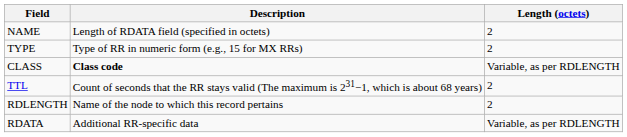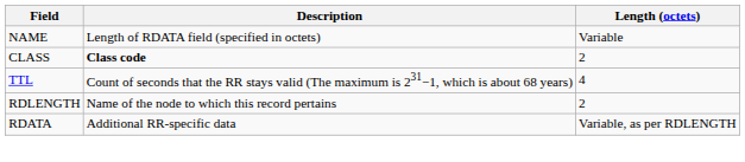 <table class="wikitable" style="margin: 1em auto 1em auto">
 <tr>
 <th>Field</th>
 <th>Description</th>
 <th>Length (<a href='#'>octets</a>)</th>
 </tr>
 <tr>
 <td>NAME</td>
 <td>Length of RDATA field (specified in octets)</td>
-<td>2</td>
-</tr>
-<tr>
-<td>TYPE</td>
-<td>Type of RR in numeric form (e.g., 15 for MX RRs)</td>
-<td>2</td>
+<td>Variable</td>
 </tr>
 <tr>
 <td>CLASS</td>
 <td><strong>Class code</strong></td>
-<td>Variable, as per RDLENGTH</td>
+<td>2</td>
 </tr>
 <tr>
 <td><a href='#'>TTL</a></td>
 <td>Count of seconds that the RR stays valid (The maximum is 2<sup>31</sup>−1, which is about 68 years)</td>
-<td>2</td>
+<td>4</td>
 </tr>
 <tr>
 <td>RDLENGTH</td>
 <td>Name of the node to which this record pertains</td>
 <td>2</td>
 </tr>
 <tr>
 <td>RDATA</td>
 <td>Additional RR-specific data</td>
 <td>Variable, as per RDLENGTH</td>
 </tr>
 </table>
